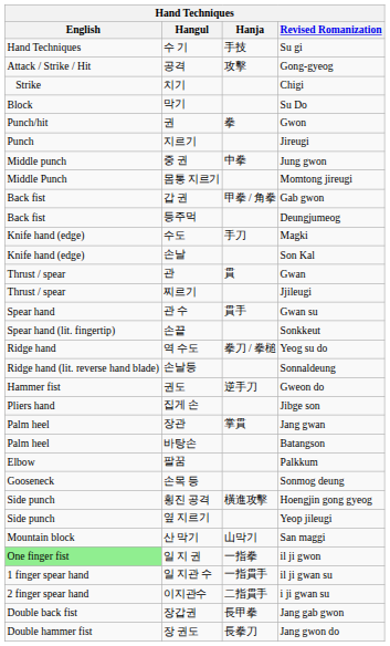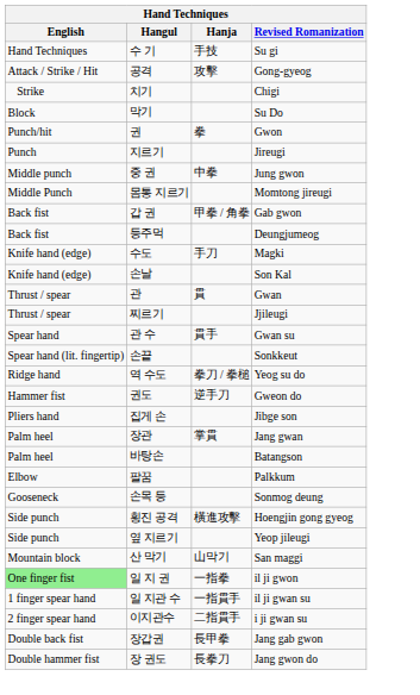 <table class="wikitable mw-collapsible mw-collapsed">
 <tr>
 <th colspan="4">Hand Techniques</th>
 </tr>
 <tr>
 <th>English</th>
 <th>Hangul</th>
 <th>Hanja</th>
 <th><a href='#'>Revised Romanization</a></th>
 </tr>
 <tr>
 <td>Hand Techniques</td>
 <td>수 기</td>
 <td>手技</td>
 <td>Su gi</td>
 </tr>
 <tr>
 <td>Attack / Strike / Hit</td>
 <td>공격</td>
 <td>攻擊</td>
 <td>Gong-gyeog</td>
 </tr>
 <tr>
 <td style="padding-left: 1em">Strike</td>
 <td>치기</td>
 <td></td>
 <td>Chigi</td>
 </tr>
 <tr>
 <td>Block</td>
 <td>막기</td>
 <td></td>
 <td>Su Do</td>
 </tr>
 <tr>
 <td>Punch/hit</td>
 <td>권</td>
 <td>拳</td>
 <td>Gwon</td>
 </tr>
 <tr>
 <td>Punch</td>
 <td>지르기</td>
 <td></td>
 <td>Jireugi</td>
 </tr>
 <tr>
 <td>Middle punch</td>
 <td>중 권</td>
 <td>中拳</td>
 <td>Jung gwon</td>
 </tr>
 <tr>
 <td>Middle Punch</td>
 <td>몸통 지르기</td>
 <td></td>
 <td>Momtong jireugi</td>
 </tr>
 <tr>
 <td>Back fist</td>
 <td>갑 권</td>
 <td>甲拳 / 角拳</td>
 <td>Gab gwon</td>
 </tr>
 <tr>
 <td>Back fist</td>
 <td>등주먹</td>
 <td></td>
 <td>Deungjumeog</td>
 </tr>
 <tr>
 <td>Knife hand (edge)</td>
 <td>수도</td>
 <td>手刀</td>
 <td>Magki</td>
 </tr>
 <tr>
 <td>Knife hand (edge)</td>
 <td>손날</td>
 <td></td>
 <td>Son Kal</td>
 </tr>
 <tr>
 <td>Thrust / spear</td>
 <td>관</td>
 <td>貫</td>
 <td>Gwan</td>
 </tr>
 <tr>
 <td>Thrust / spear</td>
 <td>찌르기</td>
 <td></td>
 <td>Jjileugi</td>
 </tr>
 <tr>
 <td>Spear hand</td>
 <td>관 수</td>
 <td>貫手</td>
 <td>Gwan su</td>
 </tr>
 <tr>
 <td>Spear hand (lit. fingertip)</td>
 <td>손끝</td>
 <td></td>
 <td>Sonkkeut</td>
 </tr>
 <tr>
 <td>Ridge hand</td>
 <td>역 수도</td>
 <td>拳刀 / 拳槌</td>
 <td>Yeog su do</td>
 </tr>
 <tr>
-<td>Ridge hand (lit. reverse hand blade)</td>
-<td>손날등</td>
-<td></td>
-<td>Sonnaldeung</td>
-</tr>
-<tr>
 <td>Hammer fist</td>
 <td>권도</td>
 <td>逆手刀</td>
 <td>Gweon do</td>
 </tr>
 <tr>
 <td>Pliers hand</td>
 <td>집게 손</td>
 <td></td>
 <td>Jibge son</td>
 </tr>
 <tr>
 <td>Palm heel</td>
 <td>장관</td>
 <td>掌貫</td>
 <td>Jang gwan</td>
 </tr>
 <tr>
 <td>Palm heel</td>
 <td>바탕손</td>
 <td></td>
 <td>Batangson</td>
 </tr>
 <tr>
 <td>Elbow</td>
 <td>팔꿈</td>
 <td></td>
 <td>Palkkum</td>
 </tr>
 <tr>
 <td>Gooseneck</td>
 <td>손목 등</td>
 <td></td>
 <td>Sonmog deung</td>
 </tr>
 <tr>
 <td>Side punch</td>
 <td>횡진 공격</td>
 <td>橫進攻擊</td>
 <td>Hoengjin gong gyeog</td>
 </tr>
 <tr>
 <td>Side punch</td>
 <td>옆 지르기</td>
 <td></td>
 <td>Yeop jileugi</td>
 </tr>
 <tr>
 <td>Mountain block</td>
 <td>산 막기</td>
 <td>山막기</td>
 <td>San maggi</td>
 </tr>
 <tr>
 <td style="background: lightgreen;">One finger fist</td>
 <td>일 지 권</td>
 <td>一指拳</td>
 <td>il ji gwon</td>
 </tr>
 <tr>
 <td>1 finger spear hand</td>
 <td>일 지관 수</td>
 <td>一指貫手</td>
 <td>il ji gwan su</td>
 </tr>
 <tr>
 <td>2 finger spear hand</td>
 <td>이지관수</td>
 <td>二指貫手</td>
 <td>i ji gwan su</td>
 </tr>
 <tr>
 <td>Double back fist</td>
 <td>장갑권</td>
 <td>長甲拳</td>
 <td>Jang gab gwon</td>
 </tr>
 <tr>
 <td>Double hammer fist</td>
 <td>장 권도</td>
 <td>長拳刀</td>
 <td>Jang gwon do</td>
 </tr>
 </table>
